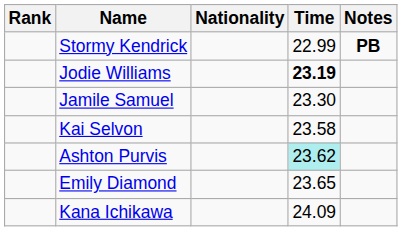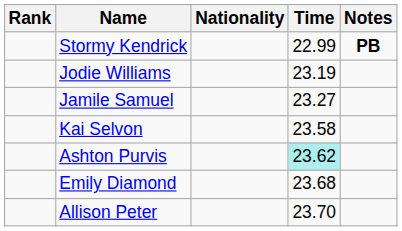 <table class="wikitable sortable" style="text-align:center">
 <tr>
 <th>Rank</th>
 <th>Name</th>
 <th>Nationality</th>
 <th>Time</th>
 <th>Notes</th>
 </tr>
 <tr>
 <td></td>
 <td align=left><a href='#'>Stormy Kendrick</a></td>
 <td align=left></td>
 <td>22.99</td>
 <td><strong>PB</strong></td>
 </tr>
 <tr>
 <td></td>
 <td align=left><a href='#'>Jodie Williams</a></td>
 <td align=left></td>
-<td><strong>23.19</strong></td>
+<td>23.19</td>
 <td></td>
 </tr>
 <tr>
 <td></td>
 <td align=left><a href='#'>Jamile Samuel</a></td>
 <td align=left></td>
-<td>23.30</td>
+<td>23.27</td>
 <td></td>
 </tr>
 <tr>
 <td></td>
 <td align=left><a href='#'>Kai Selvon</a></td>
 <td align=left></td>
 <td>23.58</td>
 <td></td>
 </tr>
 <tr>
 <td></td>
 <td align=left><a href='#'>Ashton Purvis</a></td>
 <td align=left></td>
 <td style="background: paleturquoise;">23.62</td>
 <td></td>
 </tr>
 <tr>
 <td></td>
 <td align=left><a href='#'>Emily Diamond</a></td>
 <td align=left></td>
-<td>23.65</td>
+<td>23.68</td>
 <td></td>
 </tr>
 <tr>
 <td></td>
-<td align=left><a href='#'>Kana Ichikawa</a></td>
+<td align=left><a href='#'>Allison Peter</a></td>
 <td align=left></td>
-<td>24.09</td>
+<td>23.70</td>
 <td></td>
 </tr>
 </table>
